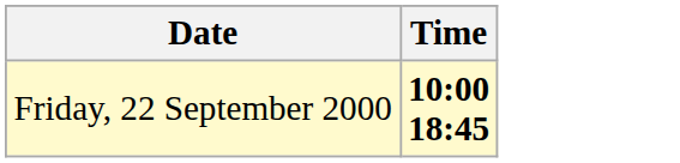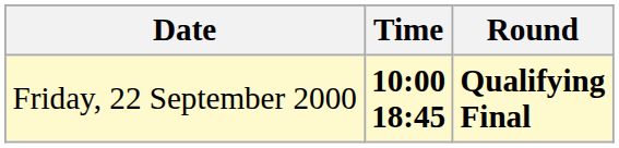 <table class="wikitable">
 <tr>
 <th>Date</th>
 <th>Time</th>
+<th>Round</th>
 </tr>
 <tr style=background:lemonchiffon>
 <td>Friday, 22 September 2000</td>
 <td><strong>10:00</strong><br><strong>18:45</strong></td>
+<td><strong>Qualifying</strong><br><strong>Final</strong></td>
 </tr>
 </table>
